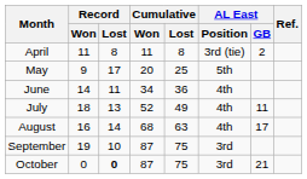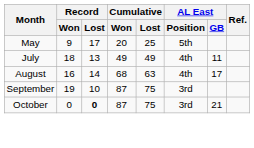 <table class="wikitable" style="text-align:center;">
 <tr>
 <th rowspan=2>Month</th>
 <th colspan=2>Record</th>
 <th colspan=2>Cumulative</th>
 <th colspan=2><a href='#'>AL East</a></th>
 <th rowspan=2>Ref.</th>
 </tr>
 <tr>
 <th>Won</th>
 <th>Lost</th>
 <th>Won</th>
 <th>Lost</th>
 <th>Position</th>
 <th><a href='#'>GB</a></th>
 </tr>
 <tr>
-<td>April</td>
-<td>11</td>
-<td>8</td>
-<td>11</td>
-<td>8</td>
-<td>3rd (tie)</td>
-<td>2</td>
-<td></td>
-</tr>
-<tr>
 <td>May</td>
 <td>9</td>
 <td>17</td>
 <td>20</td>
 <td>25</td>
 <td>5th</td>
 <td></td>
 <td></td>
 </tr>
 <tr>
-<td>June</td>
-<td>14</td>
-<td>11</td>
-<td>34</td>
-<td>36</td>
-<td>4th</td>
-<td></td>
-<td></td>
-</tr>
-<tr>
 <td>July</td>
 <td>18</td>
 <td>13</td>
-<td>52</td>
+<td>49</td>
 <td>49</td>
 <td>4th</td>
 <td>11</td>
 <td></td>
 </tr>
 <tr>
 <td>August</td>
 <td>16</td>
 <td>14</td>
 <td>68</td>
 <td>63</td>
 <td>4th</td>
 <td>17</td>
 <td></td>
 </tr>
 <tr>
 <td>September</td>
 <td>19</td>
 <td>10</td>
 <td>87</td>
 <td>75</td>
 <td>3rd</td>
 <td></td>
 <td></td>
 </tr>
 <tr>
 <td>October</td>
 <td>0</td>
 <td><strong>0</strong></td>
 <td>87</td>
 <td>75</td>
 <td>3rd</td>
 <td>21</td>
 <td></td>
 </tr>
 </table>
